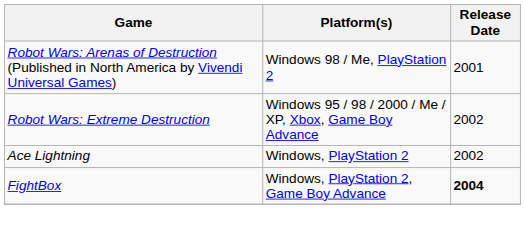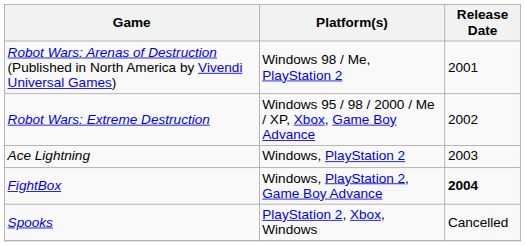 <table class="wikitable sortable">
 <tr>
 <th>Game</th>
 <th class="unsortable">Platform(s)</th>
 <th>Release Date</th>
 </tr>
 <tr>
 <td><em><a href='#'>Robot Wars: Arenas of Destruction</a></em> (Published in North America by <a href='#'>Vivendi Universal Games</a>)</td>
 <td>Windows 98 / Me, <a href='#'>PlayStation 2</a></td>
 <td>2001</td>
 </tr>
 <tr>
 <td><em><a href='#'>Robot Wars: Extreme Destruction</a></em></td>
 <td>Windows 95 / 98 / 2000 / Me / XP, <a href='#'>Xbox</a>, <a href='#'>Game Boy Advance</a></td>
 <td>2002</td>
 </tr>
 <tr>
 <td><em>Ace Lightning</em></td>
 <td>Windows, <a href='#'>PlayStation 2</a></td>
-<td>2002</td>
+<td>2003</td>
 </tr>
 <tr>
 <td><em><a href='#'>FightBox</a></em></td>
 <td>Windows, <a href='#'>PlayStation 2</a>, <a href='#'>Game Boy Advance</a></td>
 <td><strong>2004</strong></td>
 </tr>
 <tr>
+<td><em><a href='#'>Spooks</a></em></td>
+<td><a href='#'>PlayStation 2</a>, <a href='#'>Xbox</a>, Windows</td>
+<td>Cancelled</td>
+</tr>
+<tr>
 </tr>
 </table>
